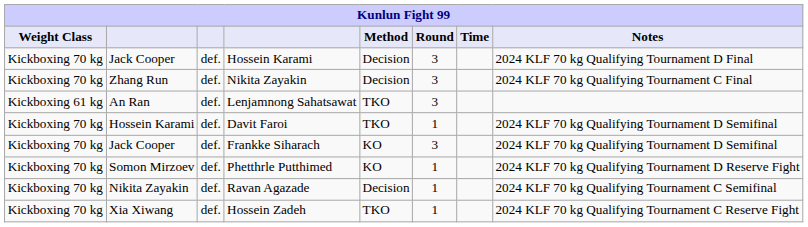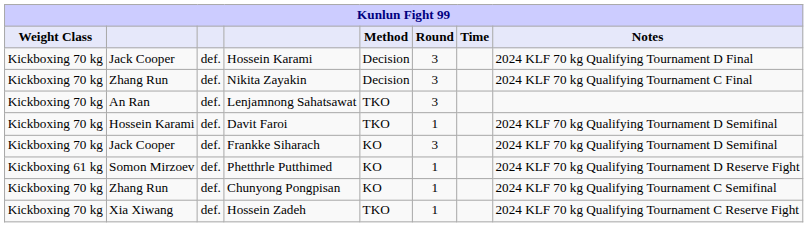 <table class="wikitable" style="font-size: 80%;">
 <tr>
 <th colspan="8" style="background-color: #ccf; color: #000080; text-align: center;"><strong>Kunlun Fight 99</strong></th>
 </tr>
 <tr>
 <th colspan="1" style="background-color: #E6E8FA; color: #000000; text-align: center;">Weight Class</th>
 <th colspan="1" style="background-color: #E6E8FA; color: #000000; text-align: center;"></th>
 <th colspan="1" style="background-color: #E6E8FA; color: #000000; text-align: center;"></th>
 <th colspan="1" style="background-color: #E6E8FA; color: #000000; text-align: center;"></th>
 <th colspan="1" style="background-color: #E6E8FA; color: #000000; text-align: center;">Method</th>
 <th colspan="1" style="background-color: #E6E8FA; color: #000000; text-align: center;">Round</th>
 <th colspan="1" style="background-color: #E6E8FA; color: #000000; text-align: center;">Time</th>
 <th colspan="1" style="background-color: #E6E8FA; color: #000000; text-align: center;">Notes</th>
 </tr>
 <tr>
 <td>Kickboxing 70 kg</td>
 <td> Jack Cooper</td>
 <td align=center>def.</td>
 <td> Hossein Karami</td>
 <td>Decision</td>
 <td align=center>3</td>
 <td align=center></td>
 <td>2024 KLF 70 kg Qualifying Tournament D Final</td>
 </tr>
 <tr>
 <td>Kickboxing 70 kg</td>
 <td> Zhang Run</td>
 <td align=center>def.</td>
 <td> Nikita Zayakin</td>
 <td>Decision</td>
 <td align=center>3</td>
 <td align=center></td>
 <td>2024 KLF 70 kg Qualifying Tournament C Final</td>
 </tr>
 <tr>
-<td>Kickboxing 61 kg</td>
+<td>Kickboxing 70 kg</td>
 <td> An Ran</td>
 <td align=center>def.</td>
 <td> Lenjamnong Sahatsawat</td>
 <td>TKO</td>
 <td align=center>3</td>
 <td align=center></td>
 <td></td>
 </tr>
 <tr>
 <td>Kickboxing 70 kg</td>
 <td> Hossein Karami</td>
 <td align=center>def.</td>
 <td> Davit Faroi</td>
 <td>TKO</td>
 <td align=center>1</td>
 <td align=center></td>
 <td>2024 KLF 70 kg Qualifying Tournament D Semifinal</td>
 </tr>
 <tr>
 <td>Kickboxing 70 kg</td>
 <td> Jack Cooper</td>
 <td align=center>def.</td>
 <td> Frankke Siharach</td>
 <td>KO</td>
 <td align=center>3</td>
 <td align=center></td>
 <td>2024 KLF 70 kg Qualifying Tournament D Semifinal</td>
 </tr>
 <tr>
-<td>Kickboxing 70 kg</td>
+<td>Kickboxing 61 kg</td>
 <td> Somon Mirzoev</td>
 <td align=center>def.</td>
 <td> Phetthrle Putthimed</td>
 <td>KO</td>
 <td align=center>1</td>
 <td align=center></td>
 <td>2024 KLF 70 kg Qualifying Tournament D Reserve Fight</td>
 </tr>
 <tr>
 <td>Kickboxing 70 kg</td>
-<td> Nikita Zayakin</td>
+<td> Zhang Run</td>
 <td align=center>def.</td>
-<td> Ravan Agazade</td>
-<td>Decision</td>
+<td> Chunyong Pongpisan</td>
+<td>KO</td>
 <td align=center>1</td>
 <td align=center></td>
 <td>2024 KLF 70 kg Qualifying Tournament C Semifinal</td>
 </tr>
 <tr>
 <td>Kickboxing 70 kg</td>
 <td> Xia Xiwang</td>
 <td align=center>def.</td>
 <td> Hossein Zadeh</td>
 <td>TKO</td>
 <td align=center>1</td>
 <td align=center></td>
 <td>2024 KLF 70 kg Qualifying Tournament C Reserve Fight</td>
 </tr>
 </table>
